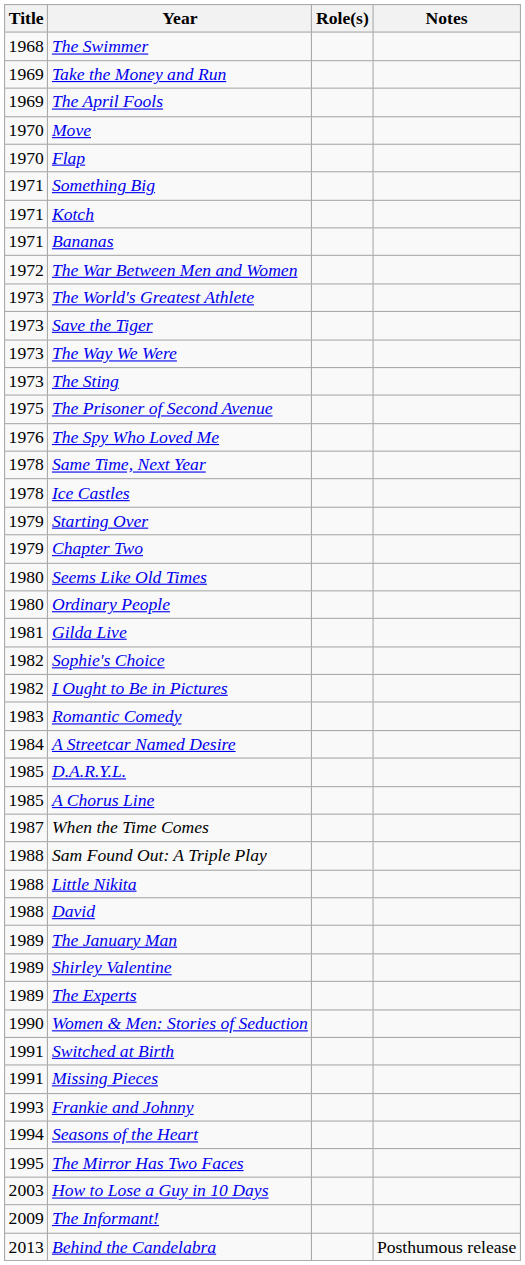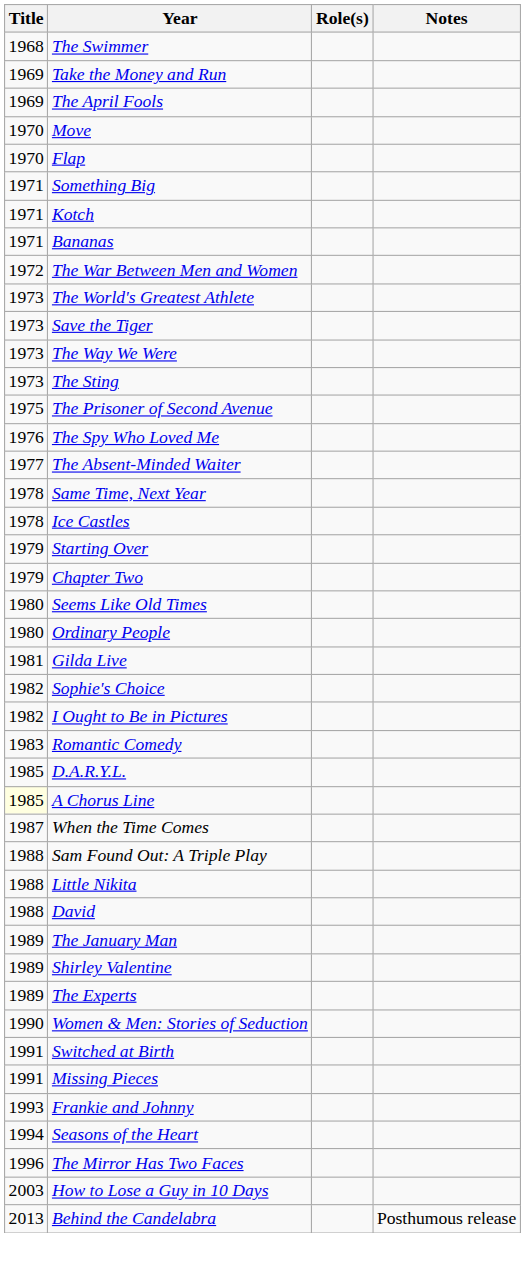 <table class="wikitable plainrowheaders sortable">
 <tr>
 <th>Title</th>
 <th>Year</th>
 <th>Role(s)</th>
 <th>Notes</th>
 </tr>
 <tr>
 <td>1968</td>
 <td><em><a href='#'>The Swimmer</a></em></td>
 <td></td>
 <td></td>
 </tr>
 <tr>
 <td>1969</td>
 <td><em><a href='#'>Take the Money and Run</a></em></td>
 <td></td>
 <td></td>
 </tr>
 <tr>
 <td>1969</td>
 <td><em><a href='#'>The April Fools</a></em></td>
 <td></td>
 <td></td>
 </tr>
 <tr>
 <td>1970</td>
 <td><em><a href='#'>Move</a></em></td>
 <td></td>
 <td></td>
 </tr>
 <tr>
 <td>1970</td>
 <td><em><a href='#'>Flap</a></em></td>
 <td></td>
 <td></td>
 </tr>
 <tr>
 <td>1971</td>
 <td><em><a href='#'>Something Big</a></em></td>
 <td></td>
 <td></td>
 </tr>
 <tr>
 <td>1971</td>
 <td><em><a href='#'>Kotch</a></em></td>
 <td></td>
 <td></td>
 </tr>
 <tr>
 <td>1971</td>
 <td><em><a href='#'>Bananas</a></em></td>
 <td></td>
 <td></td>
 </tr>
 <tr>
 <td>1972</td>
 <td><em><a href='#'>The War Between Men and Women</a></em></td>
 <td></td>
 <td></td>
 </tr>
 <tr>
 <td>1973</td>
 <td><em><a href='#'>The World's Greatest Athlete</a></em></td>
 <td></td>
 <td></td>
 </tr>
 <tr>
 <td>1973</td>
 <td><em><a href='#'>Save the Tiger</a></em></td>
 <td></td>
 <td></td>
 </tr>
 <tr>
 <td>1973</td>
 <td><em><a href='#'>The Way We Were</a></em></td>
 <td></td>
 <td></td>
 </tr>
 <tr>
 <td>1973</td>
 <td><em><a href='#'>The Sting</a></em></td>
 <td></td>
 <td></td>
 </tr>
 <tr>
 <td>1975</td>
 <td><em><a href='#'>The Prisoner of Second Avenue</a></em></td>
 <td></td>
 <td></td>
 </tr>
 <tr>
 <td>1976</td>
 <td><em><a href='#'>The Spy Who Loved Me</a></em></td>
 <td></td>
 <td></td>
 </tr>
 <tr>
+<td>1977</td>
+<td><em><a href='#'>The Absent-Minded Waiter</a></em></td>
+<td></td>
+<td></td>
+</tr>
+<tr>
 <td>1978</td>
 <td><em><a href='#'>Same Time, Next Year</a></em></td>
 <td></td>
 <td></td>
 </tr>
 <tr>
 <td>1978</td>
 <td><em><a href='#'>Ice Castles</a></em></td>
 <td></td>
 <td></td>
 </tr>
 <tr>
 <td>1979</td>
 <td><em><a href='#'>Starting Over</a></em></td>
 <td></td>
 <td></td>
 </tr>
 <tr>
 <td>1979</td>
 <td><em><a href='#'>Chapter Two</a></em></td>
 <td></td>
 <td></td>
 </tr>
 <tr>
 <td>1980</td>
 <td><em><a href='#'>Seems Like Old Times</a></em></td>
 <td></td>
 <td></td>
 </tr>
 <tr>
 <td>1980</td>
 <td><em><a href='#'>Ordinary People</a></em></td>
 <td></td>
 <td></td>
 </tr>
 <tr>
 <td>1981</td>
 <td><em><a href='#'>Gilda Live</a></em></td>
 <td></td>
 <td></td>
 </tr>
 <tr>
 <td>1982</td>
 <td><em><a href='#'>Sophie's Choice</a></em></td>
 <td></td>
 <td></td>
 </tr>
 <tr>
 <td>1982</td>
 <td><em><a href='#'>I Ought to Be in Pictures</a></em></td>
 <td></td>
 <td></td>
 </tr>
 <tr>
 <td>1983</td>
 <td><em><a href='#'>Romantic Comedy</a></em></td>
 <td></td>
 <td></td>
 </tr>
 <tr>
-<td>1984</td>
-<td><em><a href='#'>A Streetcar Named Desire</a></em></td>
-<td></td>
-<td></td>
-</tr>
-<tr>
 <td>1985</td>
 <td><em><a href='#'>D.A.R.Y.L.</a></em></td>
 <td></td>
 <td></td>
 </tr>
 <tr>
-<td>1985</td>
+<td style="background: lightyellow;">1985</td>
 <td><em><a href='#'>A Chorus Line</a></em></td>
 <td></td>
 <td></td>
 </tr>
 <tr>
 <td>1987</td>
 <td><em>When the Time Comes</em></td>
 <td></td>
 <td></td>
 </tr>
 <tr>
 <td>1988</td>
 <td><em>Sam Found Out: A Triple Play</em></td>
 <td></td>
 <td></td>
 </tr>
 <tr>
 <td>1988</td>
 <td><em><a href='#'>Little Nikita</a></em></td>
 <td></td>
 <td></td>
 </tr>
 <tr>
 <td>1988</td>
 <td><em><a href='#'>David</a></em></td>
 <td></td>
 <td></td>
 </tr>
 <tr>
 <td>1989</td>
 <td><em><a href='#'>The January Man</a></em></td>
 <td></td>
 <td></td>
 </tr>
 <tr>
 <td>1989</td>
 <td><em><a href='#'>Shirley Valentine</a></em></td>
 <td></td>
 <td></td>
 </tr>
 <tr>
 <td>1989</td>
 <td><em><a href='#'>The Experts</a></em></td>
 <td></td>
 <td></td>
 </tr>
 <tr>
 <td>1990</td>
 <td><em><a href='#'>Women & Men: Stories of Seduction</a></em></td>
 <td></td>
 <td></td>
 </tr>
 <tr>
 <td>1991</td>
 <td><em><a href='#'>Switched at Birth</a></em></td>
 <td></td>
 <td></td>
 </tr>
 <tr>
 <td>1991</td>
 <td><em><a href='#'>Missing Pieces</a></em></td>
 <td></td>
 <td></td>
 </tr>
 <tr>
 <td>1993</td>
 <td><em><a href='#'>Frankie and Johnny</a></em></td>
 <td></td>
 <td></td>
 </tr>
 <tr>
 <td>1994</td>
 <td><em><a href='#'>Seasons of the Heart</a></em></td>
 <td></td>
 <td></td>
 </tr>
 <tr>
-<td>1995</td>
+<td>1996</td>
 <td><em><a href='#'>The Mirror Has Two Faces</a></em></td>
 <td></td>
 <td></td>
 </tr>
 <tr>
 <td>2003</td>
 <td><em><a href='#'>How to Lose a Guy in 10 Days</a></em></td>
-<td></td>
-<td></td>
-</tr>
-<tr>
-<td>2009</td>
-<td><em><a href='#'>The Informant!</a></em></td>
 <td></td>
 <td></td>
 </tr>
 <tr>
 <td>2013</td>
 <td><em><a href='#'>Behind the Candelabra</a></em></td>
 <td></td>
 <td>Posthumous release</td>
 </tr>
 <tr>
 </tr>
 </table>
